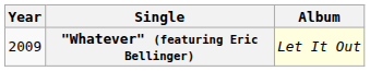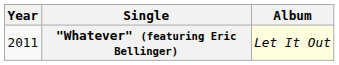 <table class="wikitable plainrowheaders" style="text-align:center;">
 <tr>
 <th>Year</th>
 <th style="width:16em;">Single</th>
 <th>Album</th>
 </tr>
 <tr>
-<td>2009</td>
+<td>2011</td>
 <th scope="row">"Whatever" <small>(featuring Eric Bellinger)</small></th>
 <td style="background: lightyellow; text-align:left;"><em>Let It Out</em></td>
 </tr>
 </table>
